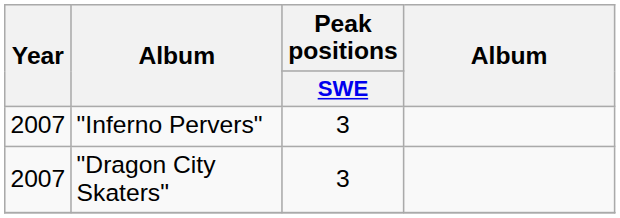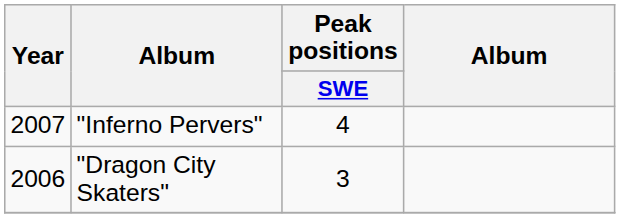 <table class="wikitable">
 <tr>
 <th align="center" rowspan="2" width="10">Year</th>
 <th align="center" rowspan="2" width="130">Album</th>
 <th align="center" colspan="1" width="20">Peak positions</th>
 <th align="center" rowspan="2" width="130">Album</th>
 </tr>
 <tr>
 <th scope="col" style="width:3em;font-size:90%;"><a href='#'>SWE</a><br></th>
 </tr>
 <tr>
 <td style="text-align:center;">2007</td>
 <td>"Inferno Pervers"</td>
-<td style="text-align:center;">3</td>
+<td style="text-align:center;">4</td>
 <td style="text-align:center;"></td>
 </tr>
 <tr>
-<td style="text-align:center;">2007</td>
+<td style="text-align:center;">2006</td>
 <td>"Dragon City Skaters"</td>
 <td style="text-align:center;">3</td>
 <td style="text-align:center;"></td>
 </tr>
 <tr>
 </tr>
 </table>
